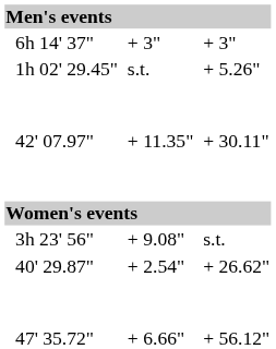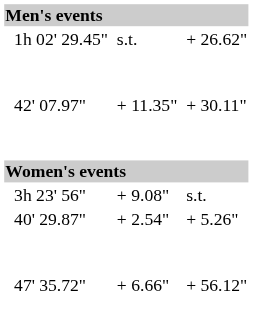 <table>
 <tr bgcolor="#cccccc">
 <td colspan=7><strong>Men's events</strong></td>
-</tr>
-<tr>
-<td><br></td>
-<td></td>
-<td>6h 14' 37"</td>
-<td></td>
-<td>+ 3"</td>
-<td></td>
-<td>+ 3"</td>
 </tr>
 <tr>
 <td><br></td>
 <td></td>
 <td>1h 02' 29.45"</td>
 <td></td>
 <td>s.t.</td>
 <td></td>
-<td>+ 5.26"</td>
+<td>+ 26.62"</td>
 </tr>
 <tr>
 <td rowspan=2><br></td>
 <td> </td>
 <td rowspan=2>42' 07.97"</td>
 <td> </td>
 <td rowspan=2>+ 11.35"</td>
 <td> </td>
 <td rowspan=2>+ 30.11"</td>
 </tr>
 <tr>
 <td><br><br><br><br><br></td>
 <td><br><br><br><br><br></td>
 <td><br><br><br><br><br></td>
 </tr>
 <tr bgcolor="#cccccc">
 <td colspan=7><strong>Women's events</strong></td>
 </tr>
 <tr>
 <td><br></td>
 <td></td>
 <td>3h 23' 56"</td>
 <td></td>
 <td>+ 9.08"</td>
 <td></td>
 <td>s.t.</td>
 </tr>
 <tr>
 <td><br></td>
 <td></td>
 <td>40' 29.87"</td>
 <td></td>
 <td>+ 2.54"</td>
 <td></td>
-<td>+ 26.62"</td>
+<td>+ 5.26"</td>
 </tr>
 <tr>
 <td rowspan=2><br></td>
 <td> </td>
 <td rowspan=2>47' 35.72"</td>
 <td> </td>
 <td rowspan=2>+ 6.66"</td>
 <td> </td>
 <td rowspan=2>+ 56.12"</td>
 </tr>
 <tr>
 <td><br><br><br><br><br></td>
 <td><br><br><br><br><br></td>
 <td><br><br><br><br><br></td>
 </tr>
 </table>
